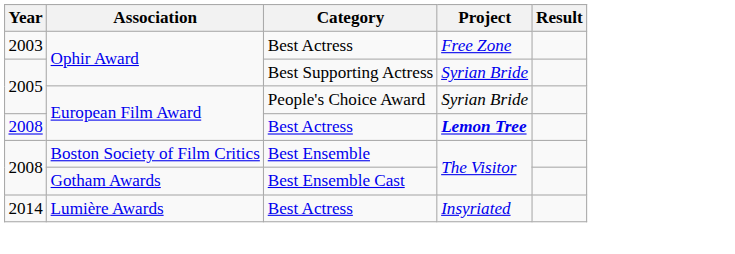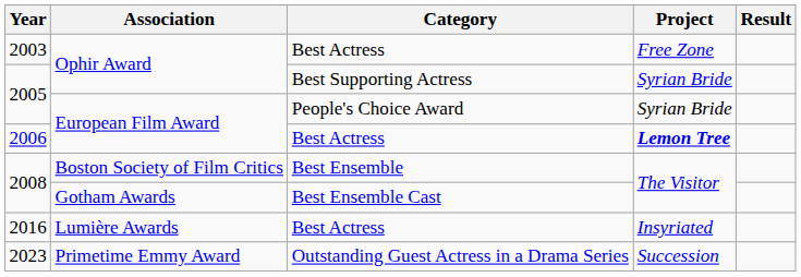 <table class="wikitable unsortable">
 <tr>
 <th>Year</th>
 <th>Association</th>
 <th>Category</th>
 <th>Project</th>
 <th class=unsortable>Result</th>
 </tr>
 <tr>
 <td rowspan=1>2003</td>
 <td rowspan=2><a href='#'>Ophir Award</a></td>
 <td>Best Actress</td>
 <td><em><a href='#'>Free Zone</a></em></td>
 <td></td>
 </tr>
 <tr>
 <td rowspan=2>2005</td>
 <td>Best Supporting Actress</td>
 <td><em><a href='#'>Syrian Bride</a></em></td>
 <td></td>
 </tr>
 <tr>
 <td rowspan=2><a href='#'>European Film Award</a></td>
 <td>People's Choice Award</td>
 <td><em>Syrian Bride</em></td>
 <td></td>
 </tr>
 <tr>
-<td><a href='#'>2008</a></td>
+<td><a href='#'>2006</a></td>
 <td><a href='#'>Best Actress</a></td>
 <td><strong><em><a href='#'>Lemon Tree</a></em></strong></td>
 <td></td>
 </tr>
 <tr>
 <td rowspan=2>2008</td>
 <td><a href='#'>Boston Society of Film Critics</a></td>
 <td><a href='#'>Best Ensemble</a></td>
 <td rowspan=2><em><a href='#'>The Visitor</a></em></td>
 <td></td>
 </tr>
 <tr>
 <td><a href='#'>Gotham Awards</a></td>
 <td><a href='#'>Best Ensemble Cast</a></td>
 <td></td>
 </tr>
 <tr>
-<td>2014</td>
+<td>2016</td>
 <td><a href='#'>Lumière Awards</a></td>
 <td><a href='#'>Best Actress</a></td>
 <td><em><a href='#'>Insyriated</a></em></td>
 <td></td>
 </tr>
+<tr>
+<td>2023</td>
+<td><a href='#'>Primetime Emmy Award</a></td>
+<td><a href='#'>Outstanding Guest Actress in a Drama Series</a></td>
+<td><em><a href='#'>Succession</a></em></td>
+<td></td>
+</tr>
 </table>
